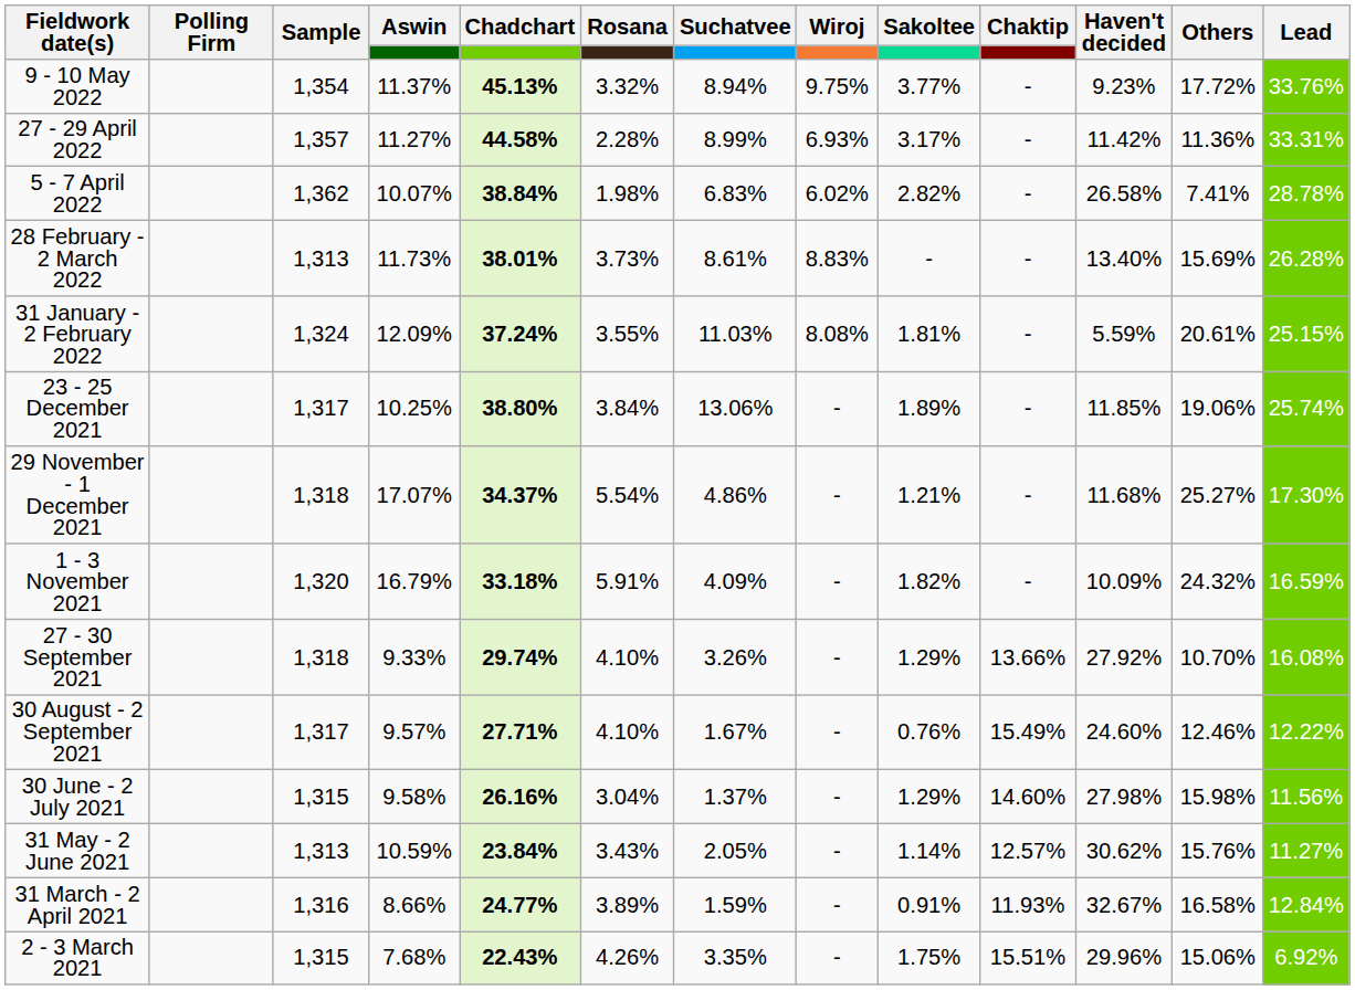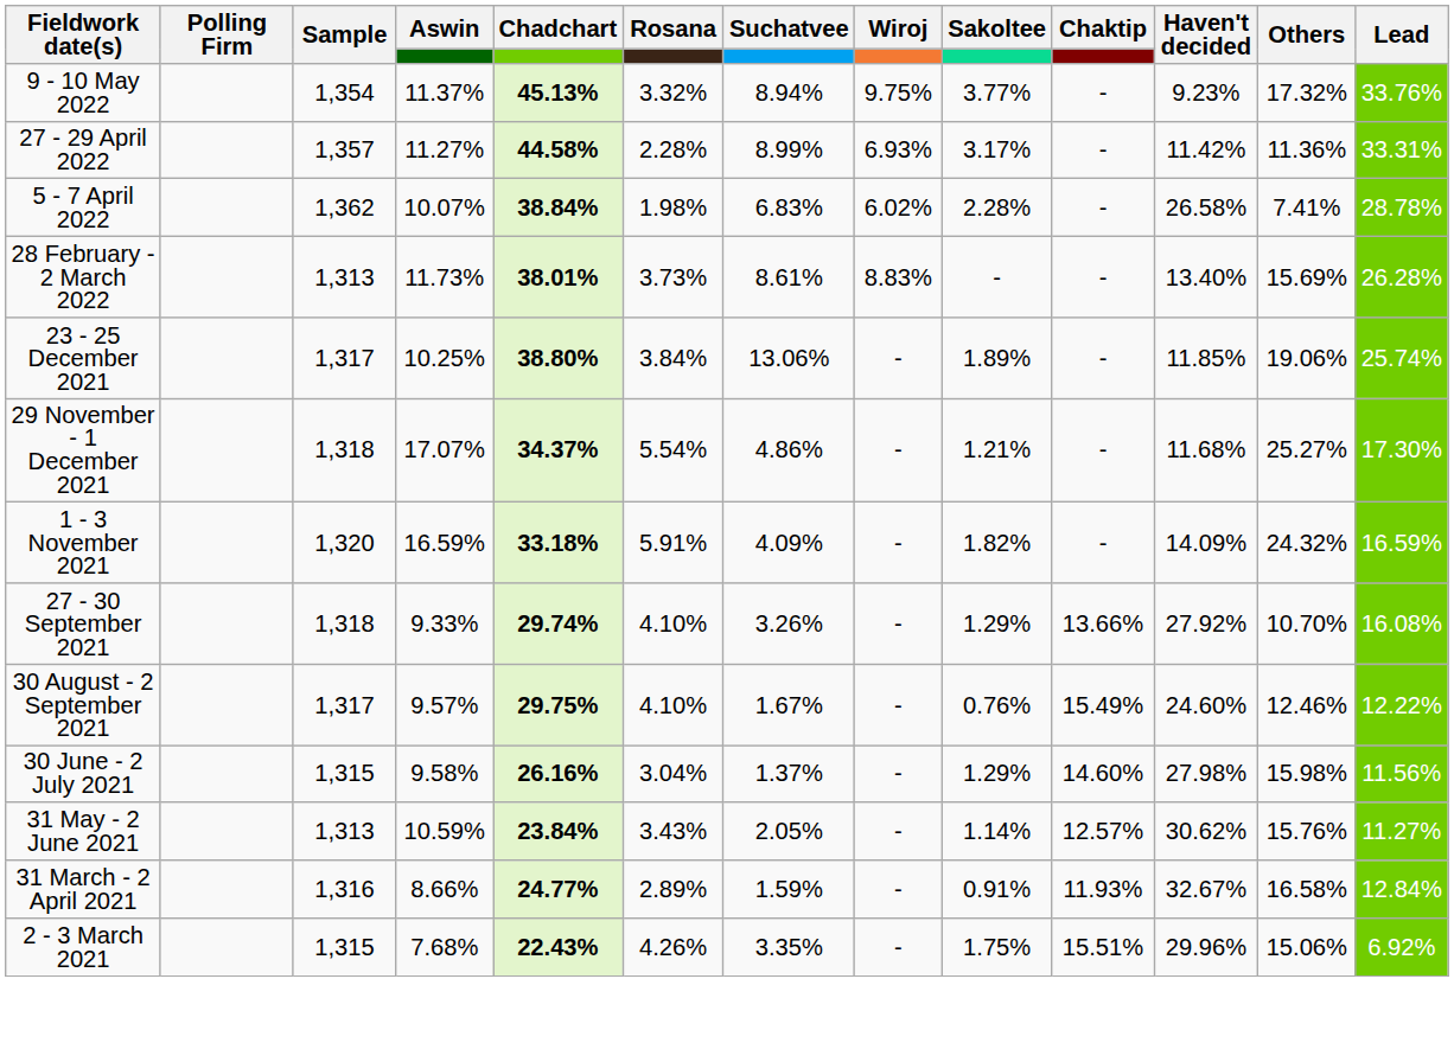 <table class="wikitable collapsible sortable" style="text-align:center;font-size:90%;line-height:14px">
 <tr>
 <th rowspan="2" class="unsortable" style="width:130px;">Fieldwork date(s)</th>
 <th rowspan="2" style="width:140px;">Polling Firm</th>
 <th rowspan="2" style="width:65px;">Sample</th>
 <th class="unsortable" style="width:60px;">Aswin</th>
 <th class="unsortable" style="width:60px;">Chadchart</th>
 <th class="unsortable" style="width:60px;">Rosana</th>
 <th class="unsortable" style="width:60px;">Suchatvee</th>
 <th class="unsortable" style="width:60px;">Wiroj</th>
 <th class="unsortable" style="width:60px;">Sakoltee</th>
 <th class="unsortable" style="width:60px;">Chaktip</th>
 <th rowspan="2" class="unsortable" style="width:60px;">Haven't decided</th>
 <th rowspan="2" class="unsortable" style="width:60px;">Others</th>
 <th rowspan="2" class="unsortable" style="width:20px;">Lead</th>
 </tr>
 <tr>
 <th class="unsortable" style="background:#006400; width:60px;"></th>
 <th class="unsortable" style="background:#71cc00; width:60px;"></th>
 <th class="unsortable" style="background:#3A2416; width:60px;"></th>
 <th class="unsortable" style="background:#00A1F1; width:60px;"></th>
 <th class="unsortable" style="background:#F47933; width:60px;"></th>
 <th class="unsortable" style="background:#09db92; width:60px;"></th>
 <th class="unsortable" style="background:#800000; width:60px;"></th>
 </tr>
 <tr>
 <td>9 - 10 May 2022</td>
 <td></td>
 <td>1,354</td>
 <td>11.37%</td>
 <td style="background:#e3f5cc"><strong>45.13%</strong></td>
 <td>3.32%</td>
 <td>8.94%</td>
 <td>9.75%</td>
 <td>3.77%</td>
 <td>-</td>
 <td>9.23%</td>
-<td>17.72%</td>
+<td>17.32%</td>
 <td style="background:#71cc00; color:white;">33.76%</td>
 </tr>
 <tr>
 <td>27 - 29 April 2022</td>
 <td></td>
 <td>1,357</td>
 <td>11.27%</td>
 <td style="background:#e3f5cc"><strong>44.58%</strong></td>
 <td>2.28%</td>
 <td>8.99%</td>
 <td>6.93%</td>
 <td>3.17%</td>
 <td>-</td>
 <td>11.42%</td>
 <td>11.36%</td>
 <td style="background:#71cc00; color:white;">33.31%</td>
 </tr>
 <tr>
 <td>5 - 7 April 2022</td>
 <td></td>
 <td>1,362</td>
 <td>10.07%</td>
 <td style="background:#e3f5cc"><strong>38.84%</strong></td>
 <td>1.98%</td>
 <td>6.83%</td>
 <td>6.02%</td>
-<td>2.82%</td>
+<td>2.28%</td>
 <td>-</td>
 <td>26.58%</td>
 <td>7.41%</td>
 <td style="background:#71cc00; color:white;">28.78%</td>
 </tr>
 <tr>
 <td>28 February - 2 March 2022</td>
 <td></td>
 <td>1,313</td>
 <td>11.73%</td>
 <td style="background:#e3f5cc"><strong>38.01%</strong></td>
 <td>3.73%</td>
 <td>8.61%</td>
 <td>8.83%</td>
 <td>-</td>
 <td>-</td>
 <td>13.40%</td>
 <td>15.69%</td>
 <td style="background:#71cc00; color:white;">26.28%</td>
-</tr>
-<tr>
-<td>31 January - 2 February 2022</td>
-<td></td>
-<td>1,324</td>
-<td>12.09%</td>
-<td style="background:#e3f5cc"><strong>37.24%</strong></td>
-<td>3.55%</td>
-<td>11.03%</td>
-<td>8.08%</td>
-<td>1.81%</td>
-<td>-</td>
-<td>5.59%</td>
-<td>20.61%</td>
-<td style="background:#71cc00; color:white;">25.15%</td>
 </tr>
 <tr>
 <td>23 - 25 December 2021</td>
 <td></td>
 <td>1,317</td>
 <td>10.25%</td>
 <td style="background:#e3f5cc"><strong>38.80%</strong></td>
 <td>3.84%</td>
 <td>13.06%</td>
 <td>-</td>
 <td>1.89%</td>
 <td>-</td>
 <td>11.85%</td>
 <td>19.06%</td>
 <td style="background:#71cc00; color:white;">25.74%</td>
 </tr>
 <tr>
 <td>29 November - 1 December 2021</td>
 <td></td>
 <td>1,318</td>
 <td>17.07%</td>
 <td style="background:#e3f5cc"><strong>34.37%</strong></td>
 <td>5.54%</td>
 <td>4.86%</td>
 <td>-</td>
 <td>1.21%</td>
 <td>-</td>
 <td>11.68%</td>
 <td>25.27%</td>
 <td style="background:#71cc00; color:white;">17.30%</td>
 </tr>
 <tr>
 <td>1 - 3 November 2021</td>
 <td></td>
 <td>1,320</td>
-<td>16.79%</td>
+<td>16.59%</td>
 <td style="background:#e3f5cc"><strong>33.18%</strong></td>
 <td>5.91%</td>
 <td>4.09%</td>
 <td>-</td>
 <td>1.82%</td>
 <td>-</td>
-<td>10.09%</td>
+<td>14.09%</td>
 <td>24.32%</td>
 <td style="background:#71cc00; color:white;">16.59%</td>
 </tr>
 <tr>
 <td>27 - 30 September 2021</td>
 <td></td>
 <td>1,318</td>
 <td>9.33%</td>
 <td style="background:#e3f5cc"><strong>29.74%</strong></td>
 <td>4.10%</td>
 <td>3.26%</td>
 <td>-</td>
 <td>1.29%</td>
 <td>13.66%</td>
 <td>27.92%</td>
 <td>10.70%</td>
 <td style="background:#71cc00; color:white;">16.08%</td>
 </tr>
 <tr>
 <td>30 August - 2 September 2021</td>
 <td></td>
 <td>1,317</td>
 <td>9.57%</td>
-<td style="background:#e3f5cc"><strong>27.71%</strong></td>
+<td style="background:#e3f5cc"><strong>29.75%</strong></td>
 <td>4.10%</td>
 <td>1.67%</td>
 <td>-</td>
 <td>0.76%</td>
 <td>15.49%</td>
 <td>24.60%</td>
 <td>12.46%</td>
 <td style="background:#71cc00; color:white;">12.22%</td>
 </tr>
 <tr>
 <td>30 June - 2 July 2021</td>
 <td></td>
 <td>1,315</td>
 <td>9.58%</td>
 <td style="background:#e3f5cc"><strong>26.16%</strong></td>
 <td>3.04%</td>
 <td>1.37%</td>
 <td>-</td>
 <td>1.29%</td>
 <td>14.60%</td>
 <td>27.98%</td>
 <td>15.98%</td>
 <td style="background:#71cc00; color:white;">11.56%</td>
 </tr>
 <tr>
 <td>31 May - 2 June 2021</td>
 <td></td>
 <td>1,313</td>
 <td>10.59%</td>
 <td style="background:#e3f5cc"><strong>23.84%</strong></td>
 <td>3.43%</td>
 <td>2.05%</td>
 <td>-</td>
 <td>1.14%</td>
 <td>12.57%</td>
 <td>30.62%</td>
 <td>15.76%</td>
 <td style="background:#71cc00; color:white;">11.27%</td>
 </tr>
 <tr>
 <td>31 March - 2 April 2021</td>
 <td></td>
 <td>1,316</td>
 <td>8.66%</td>
 <td style="background:#e3f5cc"><strong>24.77%</strong></td>
-<td>3.89%</td>
+<td>2.89%</td>
 <td>1.59%</td>
 <td>-</td>
 <td>0.91%</td>
 <td>11.93%</td>
 <td>32.67%</td>
 <td>16.58%</td>
 <td style="background:#71cc00; color:white;">12.84%</td>
 </tr>
 <tr>
 <td>2 - 3 March 2021</td>
 <td></td>
 <td>1,315</td>
 <td>7.68%</td>
 <td style="background:#e3f5cc"><strong>22.43%</strong></td>
 <td>4.26%</td>
 <td>3.35%</td>
 <td>-</td>
 <td>1.75%</td>
 <td>15.51%</td>
 <td>29.96%</td>
 <td>15.06%</td>
 <td style="background:#71cc00; color:white;">6.92%</td>
 </tr>
 </table>
